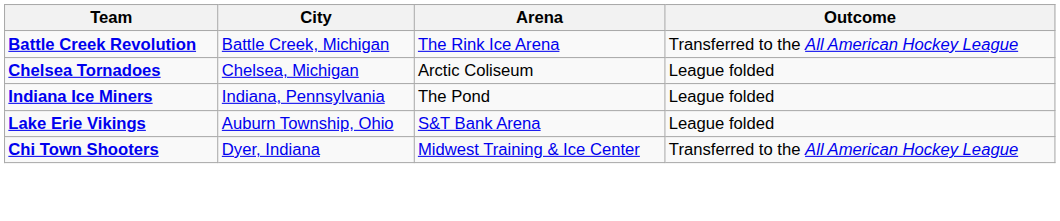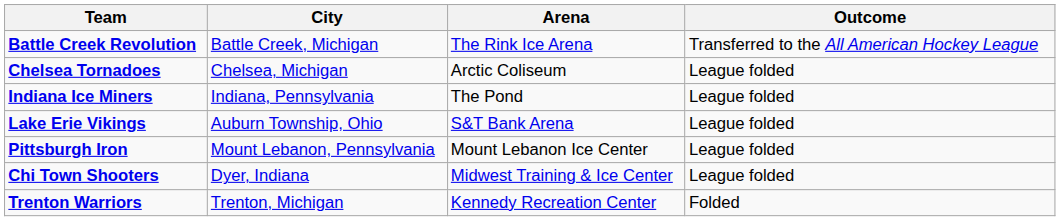 <table class="wikitable" style="width: 80%">
 <tr>
 <th>Team</th>
 <th>City</th>
 <th>Arena</th>
 <th>Outcome</th>
 </tr>
 <tr>
 <td><strong><a href='#'>Battle Creek Revolution</a></strong></td>
 <td><a href='#'>Battle Creek, Michigan</a></td>
 <td><a href='#'>The Rink Ice Arena</a></td>
 <td>Transferred to the <em><a href='#'>All American Hockey League</a></em></td>
 </tr>
 <tr>
 <td><strong><a href='#'>Chelsea Tornadoes</a></strong></td>
 <td><a href='#'>Chelsea, Michigan</a></td>
 <td>Arctic Coliseum</td>
 <td>League folded</td>
 </tr>
 <tr>
 <td><strong><a href='#'>Indiana Ice Miners</a></strong></td>
 <td><a href='#'>Indiana, Pennsylvania</a></td>
 <td>The Pond</td>
 <td>League folded</td>
 </tr>
 <tr>
 <td><strong><a href='#'>Lake Erie Vikings</a></strong></td>
 <td><a href='#'>Auburn Township, Ohio</a></td>
 <td><a href='#'>S&T Bank Arena</a></td>
 <td>League folded</td>
 </tr>
 <tr>
+<td><strong><a href='#'>Pittsburgh Iron</a></strong></td>
+<td><a href='#'>Mount Lebanon, Pennsylvania</a></td>
+<td>Mount Lebanon Ice Center</td>
+<td>League folded</td>
+</tr>
+<tr>
 <td><strong><a href='#'>Chi Town Shooters</a></strong></td>
 <td><a href='#'>Dyer, Indiana</a></td>
 <td><a href='#'>Midwest Training & Ice Center</a></td>
-<td>Transferred to the <em><a href='#'>All American Hockey League</a></em></td>
+<td>League folded</td>
+</tr>
+<tr>
+<td><strong><a href='#'>Trenton Warriors</a></strong></td>
+<td><a href='#'>Trenton, Michigan</a></td>
+<td><a href='#'>Kennedy Recreation Center</a></td>
+<td>Folded</td>
 </tr>
 </table>
